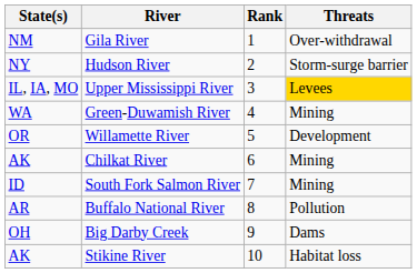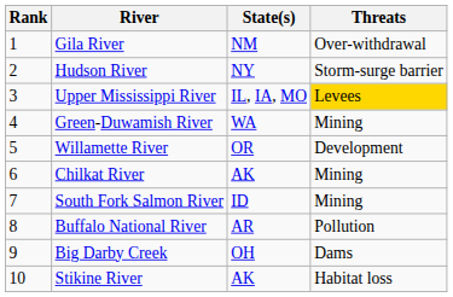 <table class="wikitable sortable">
 <tr>
+<th>Rank</th>
+<th>River</th>
 <th>State(s)</th>
-<th>River</th>
-<th>Rank</th>
 <th>Threats</th>
 </tr>
 <tr>
+<td>1</td>
+<td><a href='#'>Gila River</a></td>
 <td><a href='#'>NM</a></td>
-<td><a href='#'>Gila River</a></td>
-<td>1</td>
 <td>Over-withdrawal</td>
 </tr>
 <tr>
+<td>2</td>
+<td><a href='#'>Hudson River</a></td>
 <td><a href='#'>NY</a></td>
-<td><a href='#'>Hudson River</a></td>
-<td>2</td>
 <td>Storm-surge barrier</td>
 </tr>
 <tr>
+<td>3</td>
+<td><a href='#'>Upper Mississippi River</a></td>
 <td><a href='#'>IL</a>, <a href='#'>IA</a>, <a href='#'>MO</a></td>
-<td><a href='#'>Upper Mississippi River</a></td>
-<td>3</td>
 <td style="background: gold;">Levees</td>
 </tr>
 <tr>
+<td>4</td>
+<td><a href='#'>Green</a>-<a href='#'>Duwamish River</a></td>
 <td><a href='#'>WA</a></td>
-<td><a href='#'>Green</a>-<a href='#'>Duwamish River</a></td>
-<td>4</td>
 <td>Mining</td>
 </tr>
 <tr>
+<td>5</td>
+<td><a href='#'>Willamette River</a></td>
 <td><a href='#'>OR</a></td>
-<td><a href='#'>Willamette River</a></td>
-<td>5</td>
 <td>Development</td>
 </tr>
 <tr>
+<td>6</td>
+<td><a href='#'>Chilkat River</a></td>
 <td><a href='#'>AK</a></td>
-<td><a href='#'>Chilkat River</a></td>
-<td>6</td>
 <td>Mining</td>
 </tr>
 <tr>
+<td>7</td>
+<td><a href='#'>South Fork Salmon River</a></td>
 <td><a href='#'>ID</a></td>
-<td><a href='#'>South Fork Salmon River</a></td>
-<td>7</td>
 <td>Mining</td>
 </tr>
 <tr>
+<td>8</td>
+<td><a href='#'>Buffalo National River</a></td>
 <td><a href='#'>AR</a></td>
-<td><a href='#'>Buffalo National River</a></td>
-<td>8</td>
 <td>Pollution</td>
 </tr>
 <tr>
+<td>9</td>
+<td><a href='#'>Big Darby Creek</a></td>
 <td><a href='#'>OH</a></td>
-<td><a href='#'>Big Darby Creek</a></td>
-<td>9</td>
 <td>Dams</td>
 </tr>
 <tr>
+<td>10</td>
+<td><a href='#'>Stikine River</a></td>
 <td><a href='#'>AK</a></td>
-<td><a href='#'>Stikine River</a></td>
-<td>10</td>
 <td>Habitat loss</td>
 </tr>
 </table>
